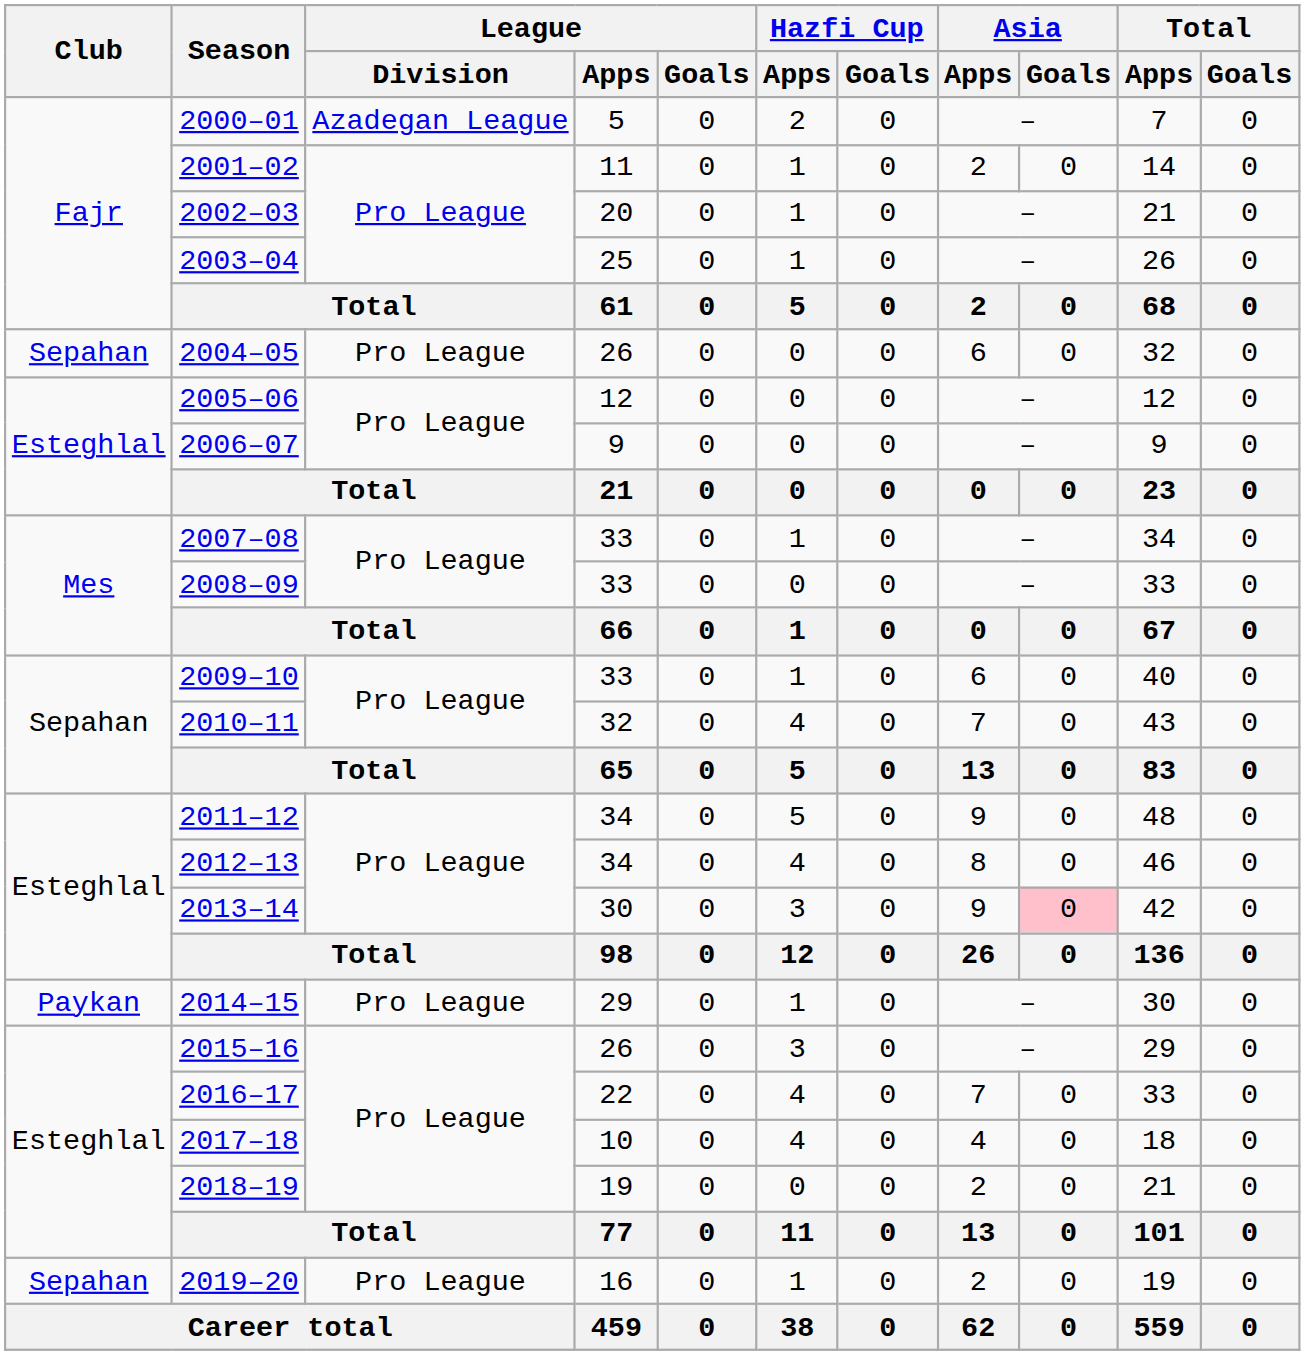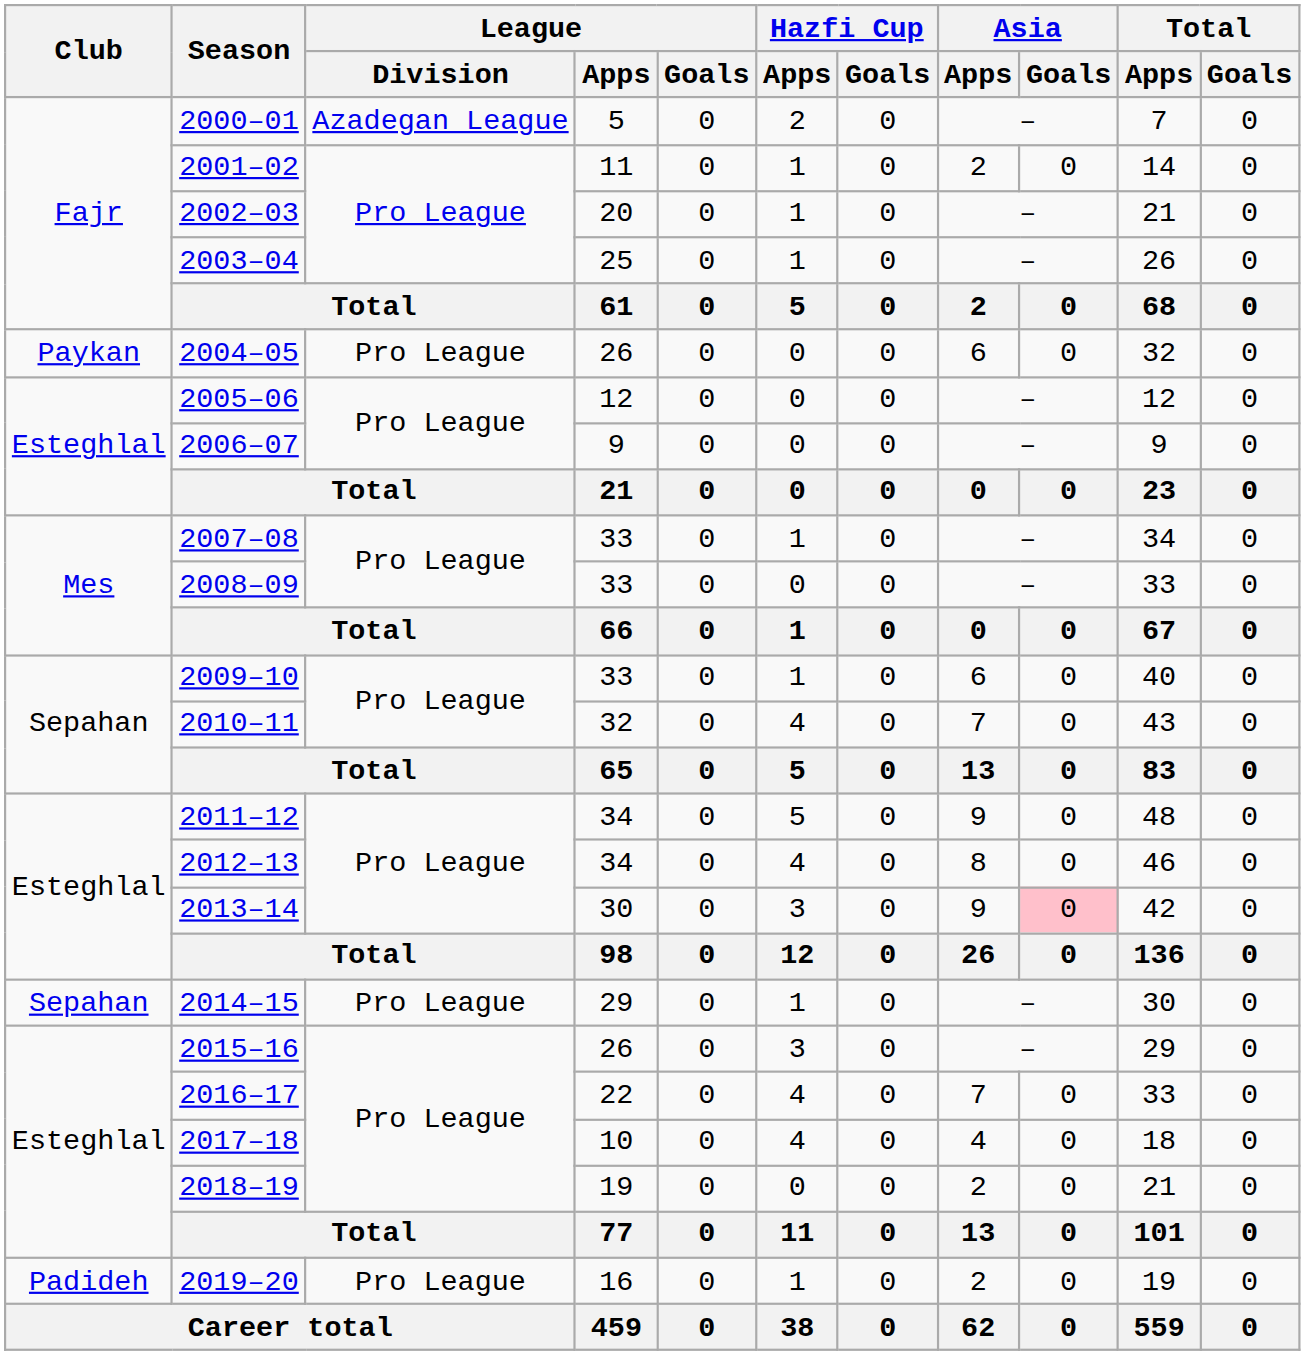 <table class="wikitable" style="text-align:center">
 <tr>
 <th rowspan="2">Club</th>
 <th rowspan="2">Season</th>
 <th colspan="3">League</th>
 <th colspan="2"><a href='#'>Hazfi Cup</a></th>
 <th colspan="2"><a href='#'>Asia</a></th>
 <th colspan="2">Total</th>
 </tr>
 <tr>
 <th>Division</th>
 <th>Apps</th>
 <th>Goals</th>
 <th>Apps</th>
 <th>Goals</th>
 <th>Apps</th>
 <th>Goals</th>
 <th>Apps</th>
 <th>Goals</th>
 </tr>
 <tr>
 <td rowspan="5"><a href='#'>Fajr</a></td>
 <td><a href='#'>2000–01</a></td>
 <td><a href='#'>Azadegan League</a></td>
 <td>5</td>
 <td>0</td>
 <td>2</td>
 <td>0</td>
 <td colspan="2">–</td>
 <td>7</td>
 <td>0</td>
 </tr>
 <tr>
 <td><a href='#'>2001–02</a></td>
 <td rowspan="3"><a href='#'>Pro League</a></td>
 <td>11</td>
 <td>0</td>
 <td>1</td>
 <td>0</td>
 <td>2</td>
 <td>0</td>
 <td>14</td>
 <td>0</td>
 </tr>
 <tr>
 <td><a href='#'>2002–03</a></td>
 <td>20</td>
 <td>0</td>
 <td>1</td>
 <td>0</td>
 <td colspan="2">–</td>
 <td>21</td>
 <td>0</td>
 </tr>
 <tr>
 <td><a href='#'>2003–04</a></td>
 <td>25</td>
 <td>0</td>
 <td>1</td>
 <td>0</td>
 <td colspan="2">–</td>
 <td>26</td>
 <td>0</td>
 </tr>
 <tr>
 <th colspan="2">Total</th>
 <th>61</th>
 <th>0</th>
 <th>5</th>
 <th>0</th>
 <th>2</th>
 <th>0</th>
 <th>68</th>
 <th>0</th>
 </tr>
 <tr>
-<td><a href='#'>Sepahan</a></td>
+<td><a href='#'>Paykan</a></td>
 <td><a href='#'>2004–05</a></td>
 <td>Pro League</td>
 <td>26</td>
 <td>0</td>
 <td>0</td>
 <td>0</td>
 <td>6</td>
 <td>0</td>
 <td>32</td>
 <td>0</td>
 </tr>
 <tr>
 <td rowspan="3"><a href='#'>Esteghlal</a></td>
 <td><a href='#'>2005–06</a></td>
 <td rowspan="2">Pro League</td>
 <td>12</td>
 <td>0</td>
 <td>0</td>
 <td>0</td>
 <td colspan="2">–</td>
 <td>12</td>
 <td>0</td>
 </tr>
 <tr>
 <td><a href='#'>2006–07</a></td>
 <td>9</td>
 <td>0</td>
 <td>0</td>
 <td>0</td>
 <td colspan="2">–</td>
 <td>9</td>
 <td>0</td>
 </tr>
 <tr>
 <th colspan="2">Total</th>
 <th>21</th>
 <th>0</th>
 <th>0</th>
 <th>0</th>
 <th>0</th>
 <th>0</th>
 <th>23</th>
 <th>0</th>
 </tr>
 <tr>
 <td rowspan="3"><a href='#'>Mes</a></td>
 <td><a href='#'>2007–08</a></td>
 <td rowspan="2">Pro League</td>
 <td>33</td>
 <td>0</td>
 <td>1</td>
 <td>0</td>
 <td colspan="2">–</td>
 <td>34</td>
 <td>0</td>
 </tr>
 <tr>
 <td><a href='#'>2008–09</a></td>
 <td>33</td>
 <td>0</td>
 <td>0</td>
 <td>0</td>
 <td colspan="2">–</td>
 <td>33</td>
 <td>0</td>
 </tr>
 <tr>
 <th colspan="2">Total</th>
 <th>66</th>
 <th>0</th>
 <th>1</th>
 <th>0</th>
 <th>0</th>
 <th>0</th>
 <th>67</th>
 <th>0</th>
 </tr>
 <tr>
 <td rowspan="3">Sepahan</td>
 <td><a href='#'>2009–10</a></td>
 <td rowspan="2">Pro League</td>
 <td>33</td>
 <td>0</td>
 <td>1</td>
 <td>0</td>
 <td>6</td>
 <td>0</td>
 <td>40</td>
 <td>0</td>
 </tr>
 <tr>
 <td><a href='#'>2010–11</a></td>
 <td>32</td>
 <td>0</td>
 <td>4</td>
 <td>0</td>
 <td>7</td>
 <td>0</td>
 <td>43</td>
 <td>0</td>
 </tr>
 <tr>
 <th colspan="2">Total</th>
 <th>65</th>
 <th>0</th>
 <th>5</th>
 <th>0</th>
 <th>13</th>
 <th>0</th>
 <th>83</th>
 <th>0</th>
 </tr>
 <tr>
 <td rowspan="4">Esteghlal</td>
 <td><a href='#'>2011–12</a></td>
 <td rowspan="3">Pro League</td>
 <td>34</td>
 <td>0</td>
 <td>5</td>
 <td>0</td>
 <td>9</td>
 <td>0</td>
 <td>48</td>
 <td>0</td>
 </tr>
 <tr>
 <td><a href='#'>2012–13</a></td>
 <td>34</td>
 <td>0</td>
 <td>4</td>
 <td>0</td>
 <td>8</td>
 <td>0</td>
 <td>46</td>
 <td>0</td>
 </tr>
 <tr>
 <td><a href='#'>2013–14</a></td>
 <td>30</td>
 <td>0</td>
 <td>3</td>
 <td>0</td>
 <td>9</td>
 <td style="background: pink;">0</td>
 <td>42</td>
 <td>0</td>
 </tr>
 <tr>
 <th colspan="2">Total</th>
 <th>98</th>
 <th>0</th>
 <th>12</th>
 <th>0</th>
 <th>26</th>
 <th>0</th>
 <th>136</th>
 <th>0</th>
 </tr>
 <tr>
-<td><a href='#'>Paykan</a></td>
+<td><a href='#'>Sepahan</a></td>
 <td><a href='#'>2014–15</a></td>
 <td>Pro League</td>
 <td>29</td>
 <td>0</td>
 <td>1</td>
 <td>0</td>
 <td colspan="2">–</td>
 <td>30</td>
 <td>0</td>
 </tr>
 <tr>
 <td rowspan="5">Esteghlal</td>
 <td><a href='#'>2015–16</a></td>
 <td rowspan="4">Pro League</td>
 <td>26</td>
 <td>0</td>
 <td>3</td>
 <td>0</td>
 <td colspan="2">–</td>
 <td>29</td>
 <td>0</td>
 </tr>
 <tr>
 <td><a href='#'>2016–17</a></td>
 <td>22</td>
 <td>0</td>
 <td>4</td>
 <td>0</td>
 <td>7</td>
 <td>0</td>
 <td>33</td>
 <td>0</td>
 </tr>
 <tr>
 <td><a href='#'>2017–18</a></td>
 <td>10</td>
 <td>0</td>
 <td>4</td>
 <td>0</td>
 <td>4</td>
 <td>0</td>
 <td>18</td>
 <td>0</td>
 </tr>
 <tr>
 <td><a href='#'>2018–19</a></td>
 <td>19</td>
 <td>0</td>
 <td>0</td>
 <td>0</td>
 <td>2</td>
 <td>0</td>
 <td>21</td>
 <td>0</td>
 </tr>
 <tr>
 <th colspan="2">Total</th>
 <th>77</th>
 <th>0</th>
 <th>11</th>
 <th>0</th>
 <th>13</th>
 <th>0</th>
 <th>101</th>
 <th>0</th>
 </tr>
 <tr>
-<td><a href='#'>Sepahan</a></td>
+<td><a href='#'>Padideh</a></td>
 <td><a href='#'>2019–20</a></td>
 <td>Pro League</td>
 <td>16</td>
 <td>0</td>
 <td>1</td>
 <td>0</td>
 <td>2</td>
 <td>0</td>
 <td>19</td>
 <td>0</td>
 </tr>
 <tr>
 <th colspan="3">Career total</th>
 <th>459</th>
 <th>0</th>
 <th>38</th>
 <th>0</th>
 <th>62</th>
 <th>0</th>
 <th>559</th>
 <th>0</th>
 </tr>
 </table>
